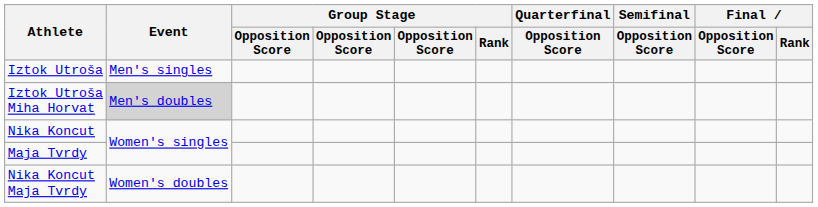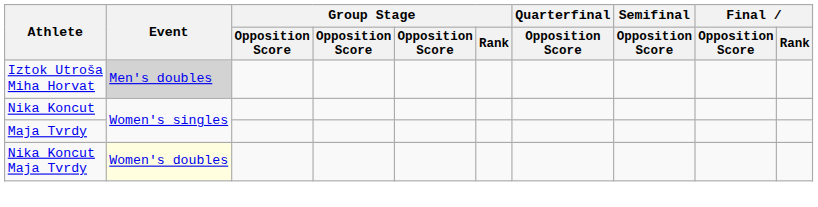 <table class="wikitable" style="font-size:90%">
 <tr>
 <th rowspan=2>Athlete</th>
 <th rowspan=2>Event</th>
 <th colspan=4>Group Stage</th>
 <th>Quarterfinal</th>
 <th>Semifinal</th>
 <th colspan=2>Final / </th>
 </tr>
 <tr style="font-size:95%">
 <th>Opposition<br>Score</th>
 <th>Opposition<br>Score</th>
 <th>Opposition<br>Score</th>
 <th>Rank</th>
 <th>Opposition<br>Score</th>
 <th>Opposition<br>Score</th>
 <th>Opposition<br>Score</th>
 <th>Rank</th>
-</tr>
-<tr align=center>
-<td align=left><a href='#'>Iztok Utroša</a></td>
-<td align=left><a href='#'>Men's singles</a></td>
-<td></td>
-<td></td>
-<td></td>
-<td></td>
-<td></td>
-<td></td>
-<td></td>
-<td></td>
 </tr>
 <tr align=center>
 <td align=left><a href='#'>Iztok Utroša</a><br><a href='#'>Miha Horvat</a></td>
 <td align=left style="background: lightgrey;"><a href='#'>Men's doubles</a></td>
 <td></td>
 <td></td>
 <td></td>
 <td></td>
 <td></td>
 <td></td>
 <td></td>
 <td></td>
 </tr>
 <tr align=center>
 <td align=left><a href='#'>Nika Koncut</a></td>
 <td align=left rowspan=2><a href='#'>Women's singles</a></td>
 <td></td>
 <td></td>
 <td></td>
 <td></td>
 <td></td>
 <td></td>
 <td></td>
 <td></td>
 </tr>
 <tr align=center>
 <td align=left><a href='#'>Maja Tvrdy</a></td>
 <td></td>
 <td></td>
 <td></td>
 <td></td>
 <td></td>
 <td></td>
 <td></td>
 <td></td>
 </tr>
 <tr align=center>
 <td align=left><a href='#'>Nika Koncut</a><br><a href='#'>Maja Tvrdy</a></td>
-<td align=left><a href='#'>Women's doubles</a></td>
+<td align=left style="background: lightyellow;"><a href='#'>Women's doubles</a></td>
 <td></td>
 <td></td>
 <td></td>
 <td></td>
 <td></td>
 <td></td>
 <td></td>
 <td></td>
 </tr>
 </table>
